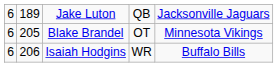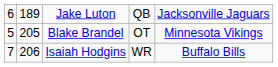 <table class="wikitable" style="text-align:center">
 <tr>
 <td>6</td>
 <td>189</td>
 <td><a href='#'>Jake Luton</a></td>
 <td>QB</td>
 <td><a href='#'>Jacksonville Jaguars</a></td>
 </tr>
 <tr>
-<td>6</td>
+<td>5</td>
 <td>205</td>
 <td><a href='#'>Blake Brandel</a></td>
 <td>OT</td>
 <td><a href='#'>Minnesota Vikings</a></td>
 </tr>
 <tr>
-<td>6</td>
+<td>7</td>
 <td>206</td>
 <td><a href='#'>Isaiah Hodgins</a></td>
 <td>WR</td>
 <td><a href='#'>Buffalo Bills</a></td>
 </tr>
 </table>
